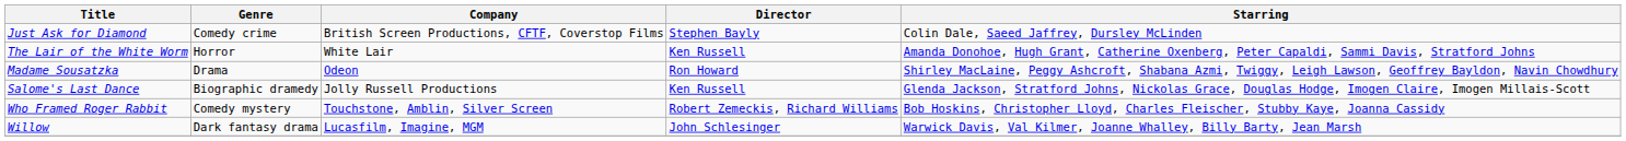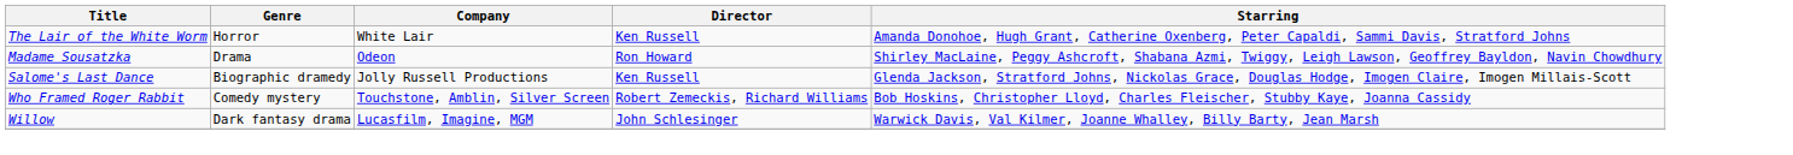 <table class="wikitable unsortable">
 <tr>
 <th>Title</th>
 <th>Genre</th>
 <th>Company</th>
 <th>Director</th>
 <th>Starring</th>
-</tr>
-<tr>
-<td><em><a href='#'>Just Ask for Diamond</a></em></td>
-<td>Comedy crime</td>
-<td>British Screen Productions, <a href='#'>CFTF</a>, Coverstop Films</td>
-<td><a href='#'>Stephen Bayly</a></td>
-<td>Colin Dale, <a href='#'>Saeed Jaffrey</a>, <a href='#'>Dursley McLinden</a></td>
 </tr>
 <tr>
 <td><em><a href='#'>The Lair of the White Worm</a></em></td>
 <td>Horror</td>
 <td>White Lair</td>
 <td><a href='#'>Ken Russell</a></td>
 <td><a href='#'>Amanda Donohoe</a>, <a href='#'>Hugh Grant</a>, <a href='#'>Catherine Oxenberg</a>, <a href='#'>Peter Capaldi</a>, <a href='#'>Sammi Davis</a>, <a href='#'>Stratford Johns</a></td>
 </tr>
 <tr>
 <td><em><a href='#'>Madame Sousatzka</a></em></td>
 <td>Drama</td>
 <td><a href='#'>Odeon</a></td>
 <td><a href='#'>Ron Howard</a></td>
 <td><a href='#'>Shirley MacLaine</a>, <a href='#'>Peggy Ashcroft</a>, <a href='#'>Shabana Azmi</a>, <a href='#'>Twiggy</a>, <a href='#'>Leigh Lawson</a>, <a href='#'>Geoffrey Bayldon</a>, <a href='#'>Navin Chowdhury</a></td>
 </tr>
 <tr>
 <td><em><a href='#'>Salome's Last Dance</a></em></td>
 <td>Biographic dramedy</td>
 <td>Jolly Russell Productions</td>
 <td><a href='#'>Ken Russell</a></td>
 <td><a href='#'>Glenda Jackson</a>, <a href='#'>Stratford Johns</a>, <a href='#'>Nickolas Grace</a>, <a href='#'>Douglas Hodge</a>, <a href='#'>Imogen Claire</a>, Imogen Millais-Scott</td>
 </tr>
 <tr>
 <td><em><a href='#'>Who Framed Roger Rabbit</a></em></td>
 <td>Comedy mystery</td>
 <td><a href='#'>Touchstone</a>, <a href='#'>Amblin</a>, <a href='#'>Silver Screen</a></td>
 <td><a href='#'>Robert Zemeckis</a>, <a href='#'>Richard Williams</a></td>
 <td><a href='#'>Bob Hoskins</a>, <a href='#'>Christopher Lloyd</a>, <a href='#'>Charles Fleischer</a>, <a href='#'>Stubby Kaye</a>, <a href='#'>Joanna Cassidy</a></td>
 </tr>
 <tr>
 <td><em><a href='#'>Willow</a></em></td>
 <td>Dark fantasy drama</td>
 <td><a href='#'>Lucasfilm</a>, <a href='#'>Imagine</a>, <a href='#'>MGM</a></td>
 <td><a href='#'>John Schlesinger</a></td>
 <td><a href='#'>Warwick Davis</a>, <a href='#'>Val Kilmer</a>, <a href='#'>Joanne Whalley</a>, <a href='#'>Billy Barty</a>, <a href='#'>Jean Marsh</a></td>
 </tr>
 <tr>
 </tr>
 </table>
